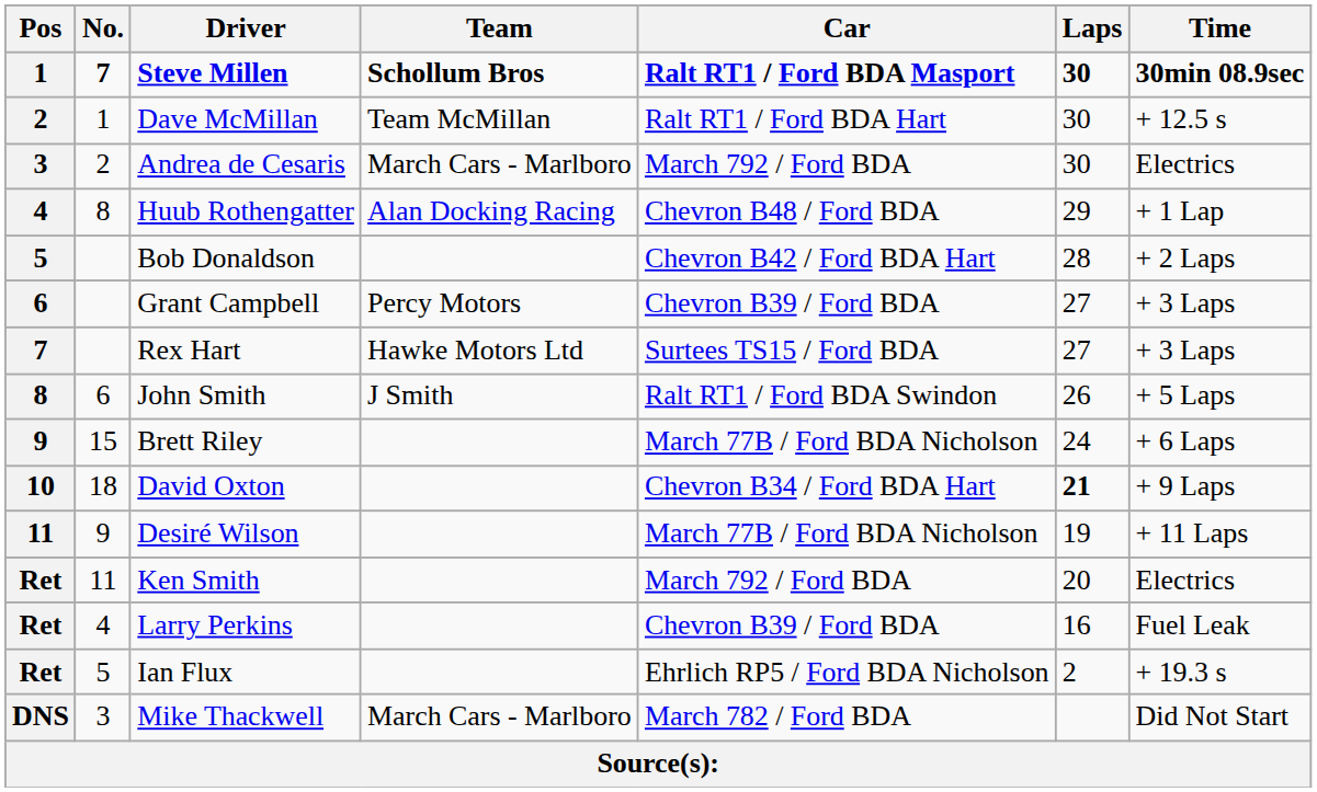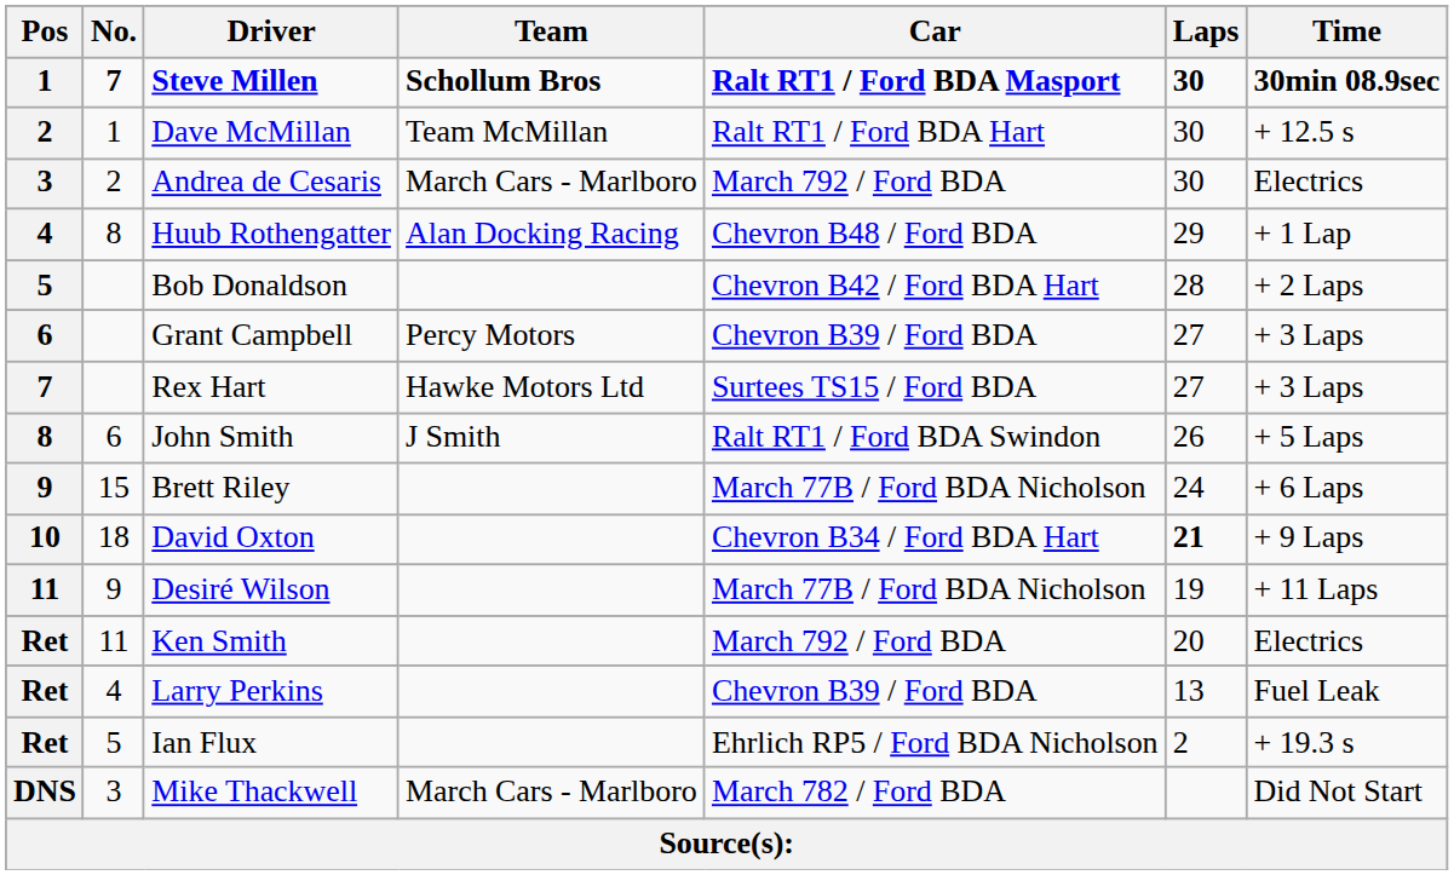 <table class="wikitable" style="font-size: 87%;">
 <tr>
 <th>Pos</th>
 <th>No.</th>
 <th>Driver</th>
 <th>Team</th>
 <th>Car</th>
 <th>Laps</th>
 <th>Time</th>
 </tr>
 <tr>
 <th>1</th>
 <td align="center"><strong>7</strong></td>
 <td><strong> <a href='#'>Steve Millen</a></strong></td>
 <td><strong>Schollum Bros</strong></td>
 <td><strong><a href='#'>Ralt RT1</a> / <a href='#'>Ford</a> BDA <a href='#'>Masport</a></strong></td>
 <td><strong>30</strong></td>
 <td><strong>30min 08.9sec</strong></td>
 </tr>
 <tr>
 <th>2</th>
 <td align="center">1</td>
 <td> <a href='#'>Dave McMillan</a></td>
 <td>Team McMillan</td>
 <td><a href='#'>Ralt RT1</a> / <a href='#'>Ford</a> BDA <a href='#'>Hart</a></td>
 <td>30</td>
 <td>+ 12.5 s</td>
 </tr>
 <tr>
 <th>3</th>
 <td align="center">2</td>
 <td> <a href='#'>Andrea de Cesaris</a></td>
 <td>March Cars - Marlboro</td>
 <td><a href='#'>March 792</a> / <a href='#'>Ford</a> BDA</td>
 <td>30</td>
 <td>Electrics</td>
 </tr>
 <tr>
 <th>4</th>
 <td align="center">8</td>
 <td> <a href='#'>Huub Rothengatter</a></td>
 <td><a href='#'>Alan Docking Racing</a></td>
 <td><a href='#'>Chevron B48</a> / <a href='#'>Ford</a> BDA</td>
 <td>29</td>
 <td>+ 1 Lap</td>
 </tr>
 <tr>
 <th>5</th>
 <td align="center"></td>
 <td> Bob Donaldson</td>
 <td></td>
 <td><a href='#'>Chevron B42</a> / <a href='#'>Ford</a> BDA <a href='#'>Hart</a></td>
 <td>28</td>
 <td>+ 2 Laps</td>
 </tr>
 <tr>
 <th>6</th>
 <td align="center"></td>
 <td> Grant Campbell</td>
 <td>Percy Motors</td>
 <td><a href='#'>Chevron B39</a> / <a href='#'>Ford</a> BDA</td>
 <td>27</td>
 <td>+ 3 Laps</td>
 </tr>
 <tr>
 <th>7</th>
 <td align="center"></td>
 <td> Rex Hart</td>
 <td>Hawke Motors Ltd</td>
 <td><a href='#'>Surtees TS15</a> / <a href='#'>Ford</a> BDA</td>
 <td>27</td>
 <td>+ 3 Laps</td>
 </tr>
 <tr>
 <th>8</th>
 <td align="center">6</td>
 <td> John Smith</td>
 <td>J Smith</td>
 <td><a href='#'>Ralt RT1</a> / <a href='#'>Ford</a> BDA Swindon</td>
 <td>26</td>
 <td>+ 5 Laps</td>
 </tr>
 <tr>
 <th>9</th>
 <td align="center">15</td>
 <td> Brett Riley</td>
 <td></td>
 <td><a href='#'>March 77B</a> / <a href='#'>Ford</a> BDA Nicholson</td>
 <td>24</td>
 <td>+ 6 Laps</td>
 </tr>
 <tr>
 <th>10</th>
 <td align="center">18</td>
 <td> <a href='#'>David Oxton</a></td>
 <td></td>
 <td><a href='#'>Chevron B34</a> / <a href='#'>Ford</a> BDA <a href='#'>Hart</a></td>
 <td><strong>21</strong></td>
 <td>+ 9 Laps</td>
 </tr>
 <tr>
 <th>11</th>
 <td align="center">9</td>
 <td> <a href='#'>Desiré Wilson</a></td>
 <td></td>
 <td><a href='#'>March 77B</a> / <a href='#'>Ford</a> BDA Nicholson</td>
 <td>19</td>
 <td>+ 11 Laps</td>
 </tr>
 <tr>
 <th>Ret</th>
 <td align="center">11</td>
 <td> <a href='#'>Ken Smith</a></td>
 <td></td>
 <td><a href='#'>March 792</a> / <a href='#'>Ford</a> BDA</td>
 <td>20</td>
 <td>Electrics</td>
 </tr>
 <tr>
 <th>Ret</th>
 <td align="center">4</td>
 <td> <a href='#'>Larry Perkins</a></td>
 <td></td>
 <td><a href='#'>Chevron B39</a> / <a href='#'>Ford</a> BDA</td>
-<td>16</td>
+<td>13</td>
 <td>Fuel Leak</td>
 </tr>
 <tr>
 <th>Ret</th>
 <td align="center">5</td>
 <td> Ian Flux</td>
 <td></td>
 <td>Ehrlich RP5 / <a href='#'>Ford</a> BDA Nicholson</td>
 <td>2</td>
 <td>+ 19.3 s</td>
 </tr>
 <tr>
 <th>DNS</th>
 <td align="center">3</td>
 <td> <a href='#'>Mike Thackwell</a></td>
 <td>March Cars - Marlboro</td>
 <td><a href='#'>March 782</a> / <a href='#'>Ford</a> BDA</td>
 <td></td>
 <td>Did Not Start</td>
 </tr>
 <tr>
 <th colspan=7>Source(s): </th>
 </tr>
 </table>
